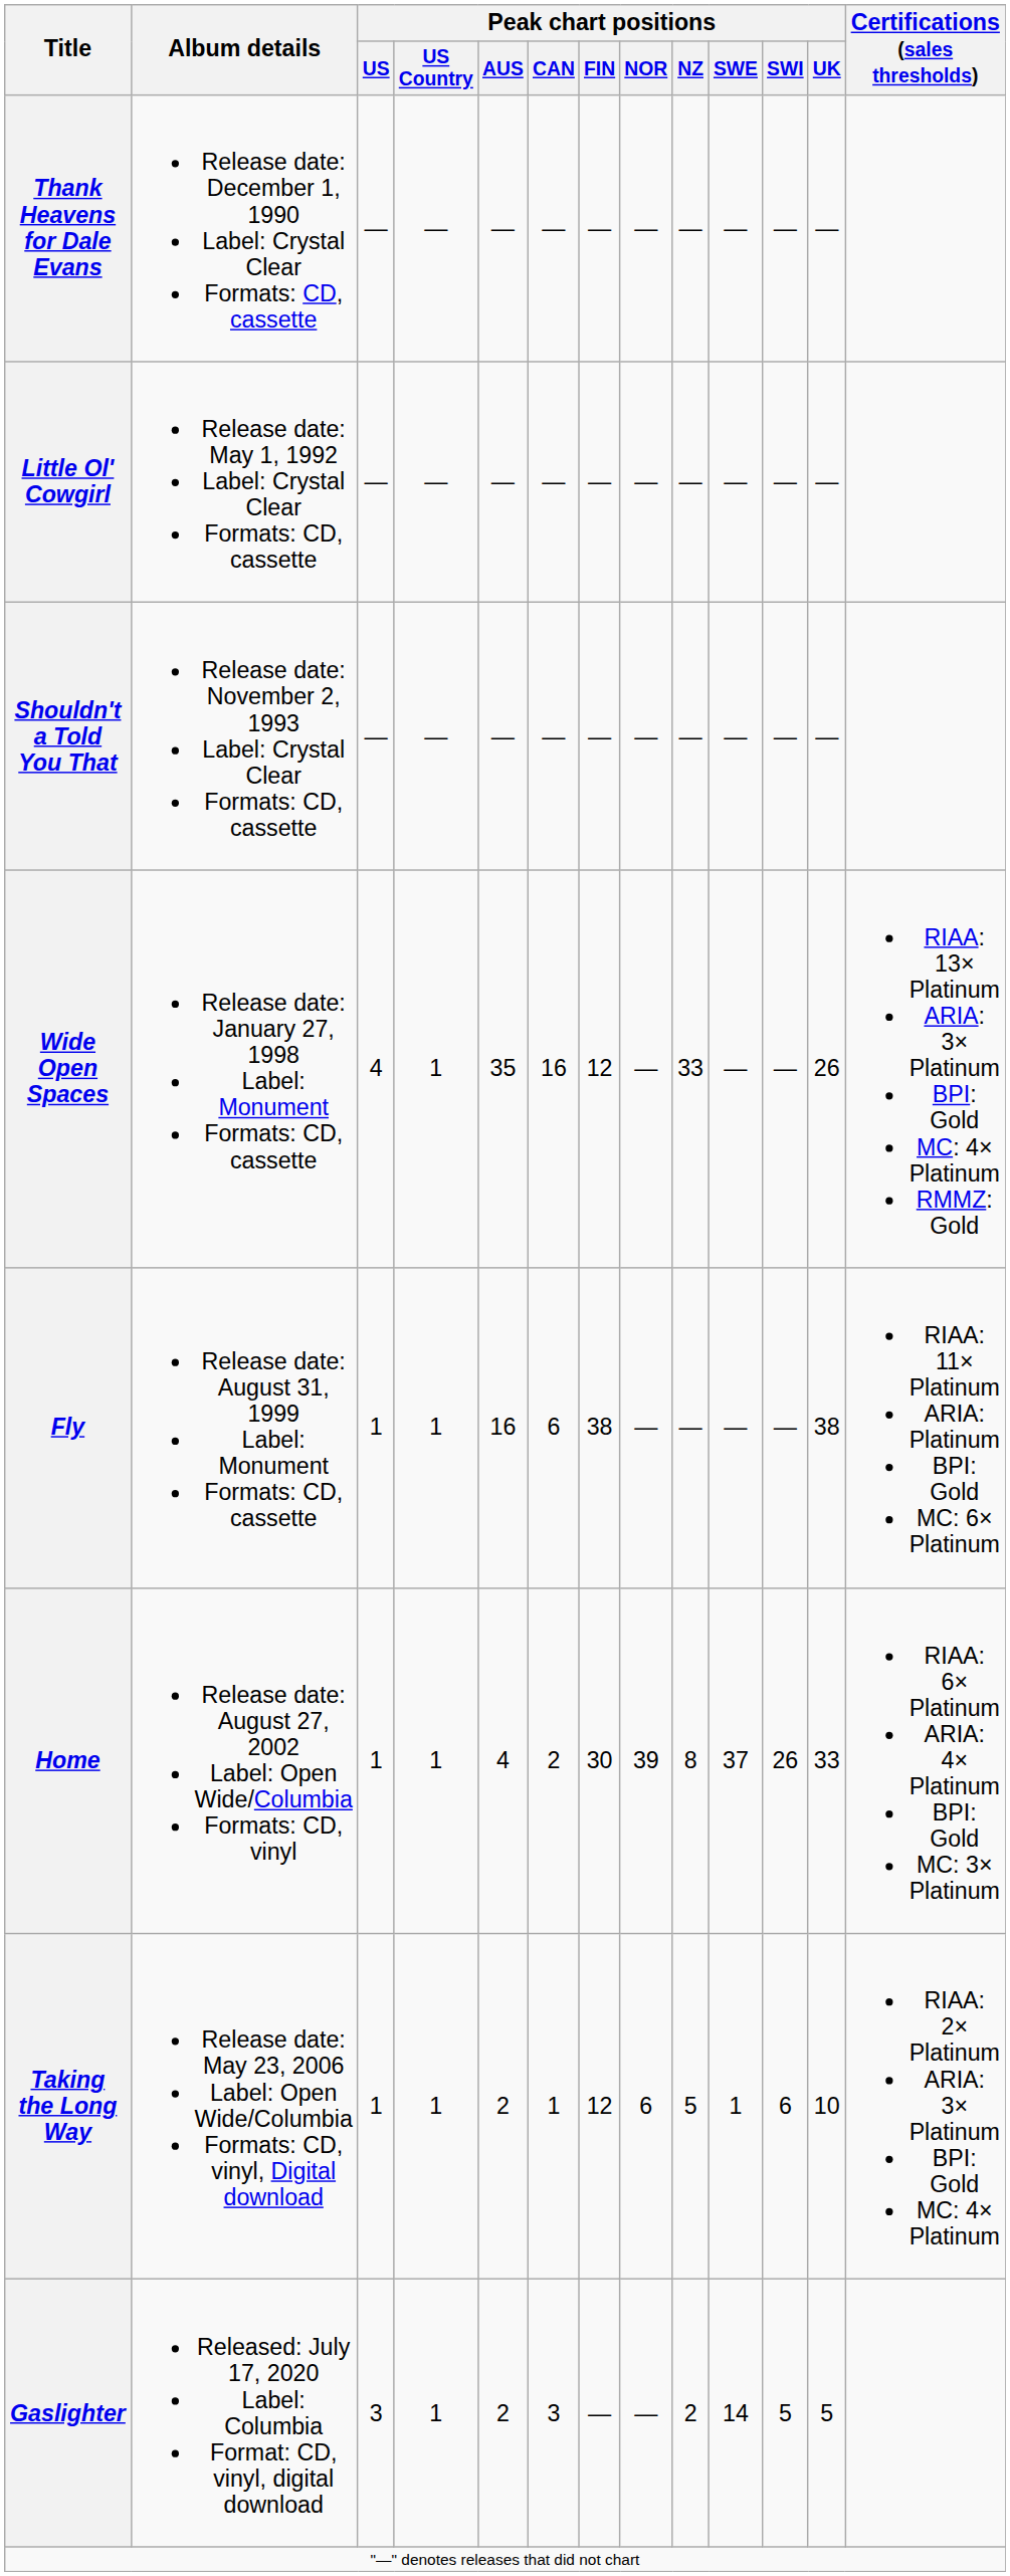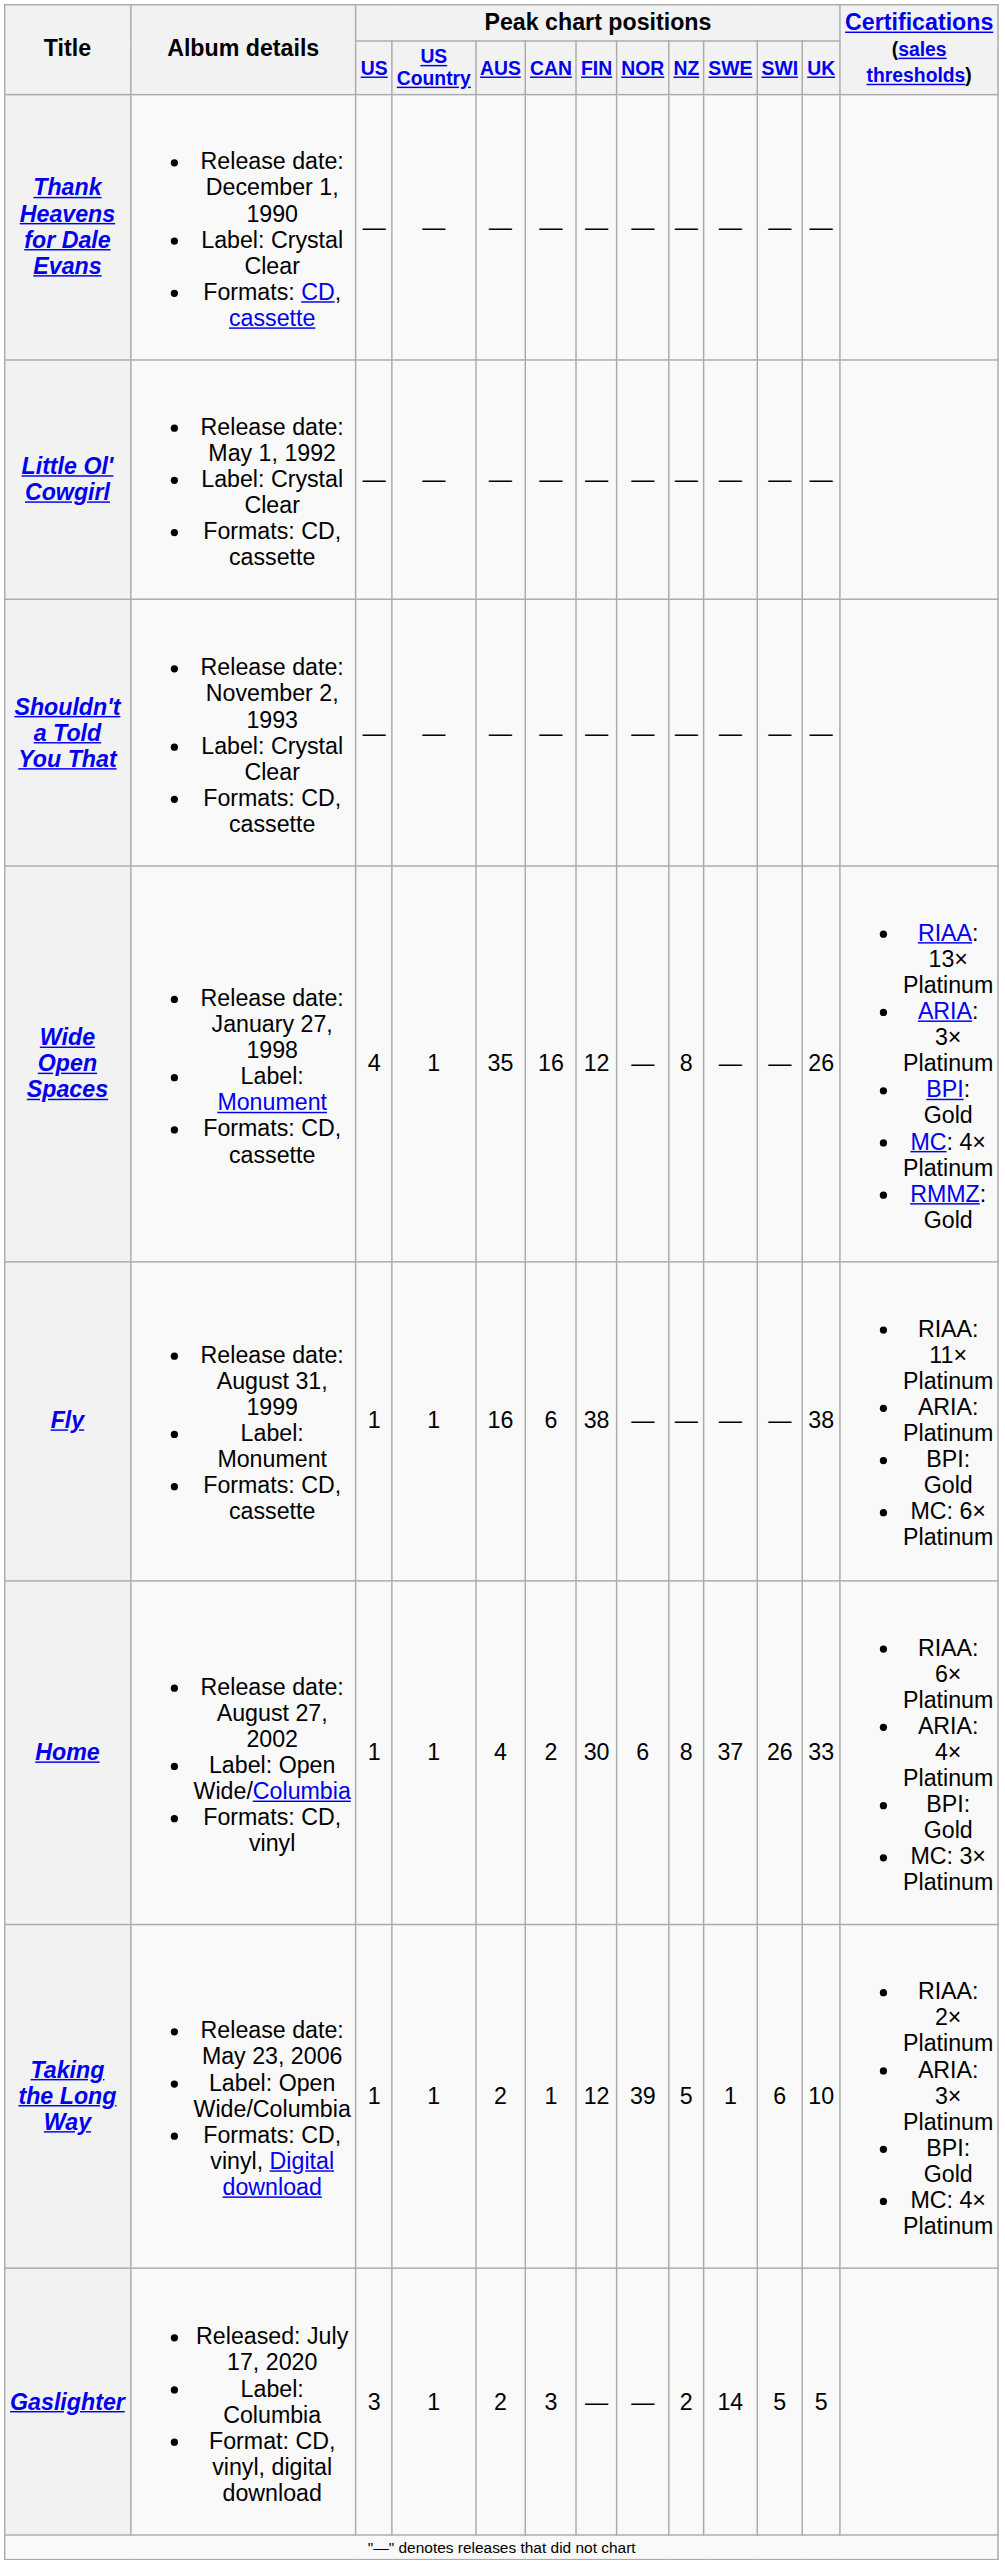 <table class="wikitable plainrowheaders" style="text-align:center;">
 <tr>
 <th rowspan="2" style="width:15em;">Title</th>
 <th rowspan="2" style="width:20em;">Album details</th>
 <th colspan="10">Peak chart positions</th>
 <th rowspan="2" style="width:12em;"><a href='#'>Certifications</a><br><small>(<a href='#'>sales thresholds</a>)</small></th>
 </tr>
 <tr style="font-size:smaller;">
 <th width="40"><a href='#'>US</a><br></th>
 <th width="40"><a href='#'>US Country</a><br></th>
 <th width="40"><a href='#'>AUS</a><br></th>
 <th width="40"><a href='#'>CAN</a><br></th>
 <th width="40"><a href='#'>FIN</a><br></th>
 <th width="40"><a href='#'>NOR</a><br></th>
 <th width="40"><a href='#'>NZ</a><br></th>
 <th width="40"><a href='#'>SWE</a><br></th>
 <th width="40"><a href='#'>SWI</a><br></th>
 <th width="40"><a href='#'>UK</a><br></th>
 </tr>
 <tr>
 <th scope="row"><em><a href='#'>Thank Heavens for Dale Evans</a></em></th>
 <td><br><ul><li>Release date: December 1, 1990</li><li>Label: Crystal Clear</li><li>Formats: <a href='#'>CD</a>, <a href='#'>cassette</a></li></ul></td>
 <td>—</td>
 <td>—</td>
 <td>—</td>
 <td>—</td>
 <td>—</td>
 <td>—</td>
 <td>—</td>
 <td>—</td>
 <td>—</td>
 <td>—</td>
 <td></td>
 </tr>
 <tr>
 <th scope="row"><em><a href='#'>Little Ol' Cowgirl</a></em></th>
 <td><br><ul><li>Release date: May 1, 1992</li><li>Label: Crystal Clear</li><li>Formats: CD, cassette</li></ul></td>
 <td>—</td>
 <td>—</td>
 <td>—</td>
 <td>—</td>
 <td>—</td>
 <td>—</td>
 <td>—</td>
 <td>—</td>
 <td>—</td>
 <td>—</td>
 <td></td>
 </tr>
 <tr>
 <th scope="row"><em><a href='#'>Shouldn't a Told You That</a></em></th>
 <td><br><ul><li>Release date: November 2, 1993</li><li>Label: Crystal Clear</li><li>Formats: CD, cassette</li></ul></td>
 <td>—</td>
 <td>—</td>
 <td>—</td>
 <td>—</td>
 <td>—</td>
 <td>—</td>
 <td>—</td>
 <td>—</td>
 <td>—</td>
 <td>—</td>
 <td></td>
 </tr>
 <tr>
 <th scope="row"><em><a href='#'>Wide Open Spaces</a></em></th>
 <td><br><ul><li>Release date: January 27, 1998</li><li>Label: <a href='#'>Monument</a></li><li>Formats: CD, cassette</li></ul></td>
 <td>4</td>
 <td>1</td>
 <td>35</td>
 <td>16</td>
 <td>12</td>
 <td>—</td>
-<td>33</td>
+<td>8</td>
 <td>—</td>
 <td>—</td>
 <td>26</td>
 <td><br><ul><li><a href='#'>RIAA</a>: 13× Platinum</li><li><a href='#'>ARIA</a>: 3× Platinum</li><li><a href='#'>BPI</a>: Gold</li><li><a href='#'>MC</a>: 4× Platinum</li><li><a href='#'>RMMZ</a>: Gold</li></ul></td>
 </tr>
 <tr>
 <th scope="row"><em><a href='#'>Fly</a></em></th>
 <td><br><ul><li>Release date: August 31, 1999</li><li>Label: Monument</li><li>Formats: CD, cassette</li></ul></td>
 <td>1</td>
 <td>1</td>
 <td>16</td>
 <td>6</td>
 <td>38</td>
 <td>—</td>
 <td>—</td>
 <td>—</td>
 <td>—</td>
 <td>38</td>
 <td><br><ul><li>RIAA: 11× Platinum</li><li>ARIA: Platinum</li><li>BPI: Gold</li><li>MC: 6× Platinum</li></ul></td>
 </tr>
 <tr>
 <th scope="row"><em><a href='#'>Home</a></em></th>
 <td><br><ul><li>Release date: August 27, 2002</li><li>Label: Open Wide/<a href='#'>Columbia</a></li><li>Formats: CD, vinyl</li></ul></td>
 <td>1</td>
 <td>1</td>
 <td>4</td>
 <td>2</td>
 <td>30</td>
-<td>39</td>
+<td>6</td>
 <td>8</td>
 <td>37</td>
 <td>26</td>
 <td>33</td>
 <td><br><ul><li>RIAA: 6× Platinum</li><li>ARIA: 4× Platinum</li><li>BPI: Gold</li><li>MC: 3× Platinum</li></ul></td>
 </tr>
 <tr>
 <th scope="row"><em><a href='#'>Taking the Long Way</a></em></th>
 <td><br><ul><li>Release date: May 23, 2006</li><li>Label: Open Wide/Columbia</li><li>Formats: CD, vinyl, <a href='#'>Digital download</a></li></ul></td>
 <td>1</td>
 <td>1</td>
 <td>2</td>
 <td>1</td>
 <td>12</td>
-<td>6</td>
+<td>39</td>
 <td>5</td>
 <td>1</td>
 <td>6</td>
 <td>10</td>
 <td><br><ul><li>RIAA: 2× Platinum</li><li>ARIA: 3× Platinum</li><li>BPI: Gold</li><li>MC: 4× Platinum</li></ul></td>
 </tr>
 <tr>
 <th scope="row"><em><a href='#'>Gaslighter</a></em></th>
 <td><br><ul><li>Released: July 17, 2020</li><li>Label: Columbia</li><li>Format: CD, vinyl, digital download</li></ul></td>
 <td>3</td>
 <td>1</td>
 <td>2</td>
 <td>3</td>
 <td>—</td>
 <td>—</td>
 <td>2</td>
 <td>14</td>
 <td>5</td>
 <td>5</td>
 <td></td>
 </tr>
 <tr>
 <td colspan="14" style="font-size:8pt">"—" denotes releases that did not chart</td>
 </tr>
 </table>
